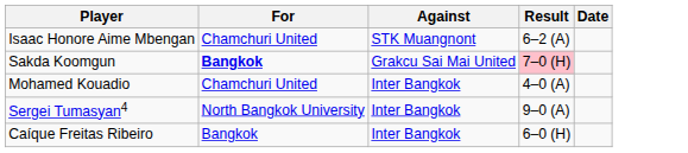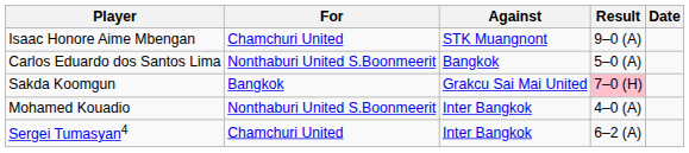 <table class="wikitable">
 <tr>
 <th>Player</th>
 <th>For</th>
 <th>Against</th>
 <th>Result</th>
 <th>Date</th>
 </tr>
 <tr>
 <td> Isaac Honore Aime Mbengan</td>
 <td><a href='#'>Chamchuri United</a></td>
 <td><a href='#'>STK Muangnont</a></td>
-<td>6–2 (A)</td>
+<td>9–0 (A)</td>
+<td></td>
+</tr>
+<tr>
+<td> Carlos Eduardo dos Santos Lima</td>
+<td><a href='#'>Nonthaburi United S.Boonmeerit</a></td>
+<td><a href='#'>Bangkok</a></td>
+<td>5–0 (A)</td>
 <td></td>
 </tr>
 <tr>
 <td> Sakda Koomgun</td>
-<td><strong><a href='#'>Bangkok</a></strong></td>
+<td><a href='#'>Bangkok</a></td>
 <td><a href='#'>Grakcu Sai Mai United</a></td>
 <td style="background: pink;">7–0 (H)</td>
 <td></td>
 </tr>
 <tr>
 <td> Mohamed Kouadio</td>
-<td><a href='#'>Chamchuri United</a></td>
+<td><a href='#'>Nonthaburi United S.Boonmeerit</a></td>
 <td><a href='#'>Inter Bangkok</a></td>
 <td>4–0 (A)</td>
 <td></td>
 </tr>
 <tr>
 <td> <a href='#'>Sergei Tumasyan</a><sup>4</sup></td>
-<td><a href='#'>North Bangkok University</a></td>
+<td><a href='#'>Chamchuri United</a></td>
 <td><a href='#'>Inter Bangkok</a></td>
-<td>9–0 (A)</td>
-<td></td>
-</tr>
-<tr>
-<td> Caíque Freitas Ribeiro</td>
-<td><a href='#'>Bangkok</a></td>
-<td><a href='#'>Inter Bangkok</a></td>
-<td>6–0 (H)</td>
+<td>6–2 (A)</td>
 <td></td>
 </tr>
 </table>
